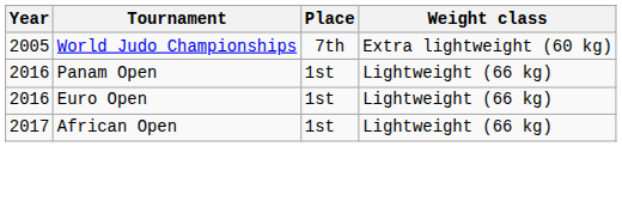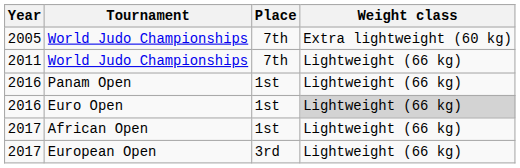 <table class=wikitable>
 <tr>
 <th>Year</th>
 <th>Tournament</th>
 <th>Place</th>
 <th>Weight class</th>
 </tr>
 <tr>
 <td>2005</td>
 <td><a href='#'>World Judo Championships</a></td>
 <td align="center">7th</td>
 <td>Extra lightweight (60 kg)</td>
 </tr>
 <tr>
+<td>2011</td>
+<td><a href='#'>World Judo Championships</a></td>
+<td align="center">7th</td>
+<td>Lightweight (66 kg)</td>
+</tr>
+<tr>
 <td>2016</td>
 <td>Panam Open</td>
 <td>1st</td>
 <td>Lightweight (66 kg)</td>
 </tr>
 <tr>
 <td>2016</td>
 <td>Euro Open</td>
 <td>1st</td>
-<td>Lightweight (66 kg)</td>
+<td style="background: lightgrey;">Lightweight (66 kg)</td>
 </tr>
 <tr>
 <td>2017</td>
 <td>African Open</td>
 <td>1st</td>
 <td>Lightweight (66 kg)</td>
 </tr>
+<tr>
+<td>2017</td>
+<td>European Open</td>
+<td>3rd</td>
+<td>Lightweight (66 kg)</td>
+</tr>
 </table>
